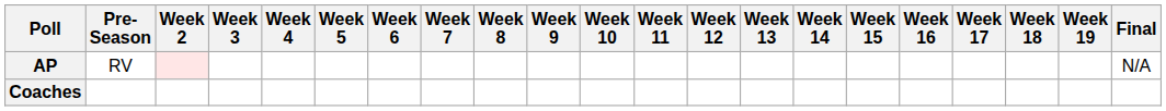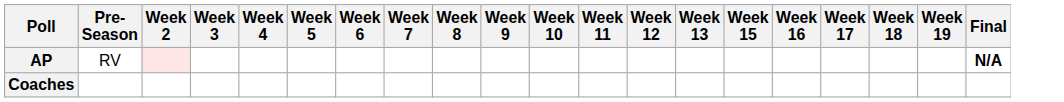 <table class="wikitable" style="white-space:nowrap;font-size:90%">
 <tr>
 <th>Poll</th>
 <th>Pre-<br>Season</th>
 <th>Week<br>2</th>
 <th>Week<br>3</th>
 <th>Week<br>4</th>
 <th>Week<br>5</th>
 <th>Week<br>6</th>
 <th>Week<br>7</th>
 <th>Week<br>8</th>
 <th>Week<br>9</th>
 <th>Week<br>10</th>
 <th>Week<br>11</th>
 <th>Week<br>12</th>
 <th>Week<br>13</th>
-<th>Week<br>14</th>
 <th>Week<br>15</th>
 <th>Week<br>16</th>
 <th>Week<br>17</th>
 <th>Week<br>18</th>
 <th>Week<br>19</th>
 <th>Final</th>
 </tr>
 <tr style="text-align:center;">
 <th>AP</th>
 <td style="background:#FFF;">RV</td>
 <td style="background:#FFE6E6;"></td>
 <td style="background:#FFF;"></td>
 <td style="background:#FFF;"></td>
 <td style="background:#FFF;"></td>
 <td style="background:#FFF;"></td>
 <td style="background:#FFF;"></td>
 <td style="background:#FFF;"></td>
 <td style="background:#FFF;"></td>
 <td style="background:#FFF;"></td>
 <td style="background:#FFF;"></td>
 <td style="background:#FFF;"></td>
 <td style="background:#FFF;"></td>
 <td style="background:#FFF;"></td>
 <td style="background:#FFF;"></td>
 <td style="background:#FFF;"></td>
 <td style="background:#FFF;"></td>
 <td style="background:#FFF;"></td>
-<td style="background:#FFF;"></td>
-<td style="background:#FFF;">N/A</td>
+<td style="background:#FFF;"><strong>N/A</strong></td>
 </tr>
 <tr style="text-align:center;">
 <th>Coaches</th>
 <td style="background:#FFF;"></td>
 <td style="background:#FFF;"></td>
 <td style="background:#FFF;"></td>
 <td style="background:#FFF;"></td>
 <td style="background:#FFF;"></td>
 <td style="background:#FFF;"></td>
 <td style="background:#FFF;"></td>
 <td style="background:#FFF;"></td>
 <td style="background:#FFF;"></td>
 <td style="background:#FFF;"></td>
 <td style="background:#FFF;"></td>
 <td style="background:#FFF;"></td>
 <td style="background:#FFF;"></td>
 <td style="background:#FFF;"></td>
 <td style="background:#FFF;"></td>
 <td style="background:#FFF;"></td>
 <td style="background:#FFF;"></td>
 <td style="background:#FFF;"></td>
 <td style="background:#FFF;"></td>
-<td style="background:#FFF;"></td>
 </tr>
 </table>
